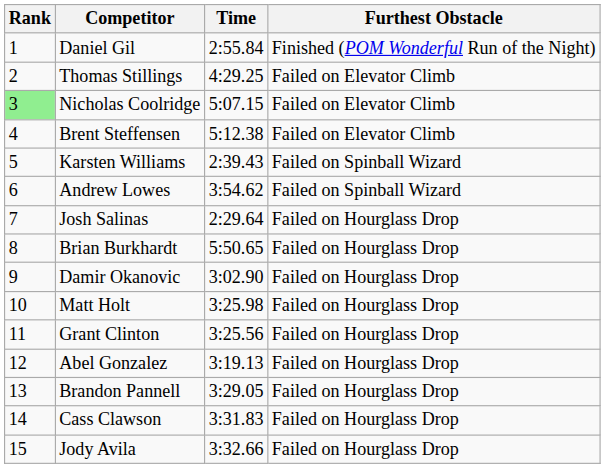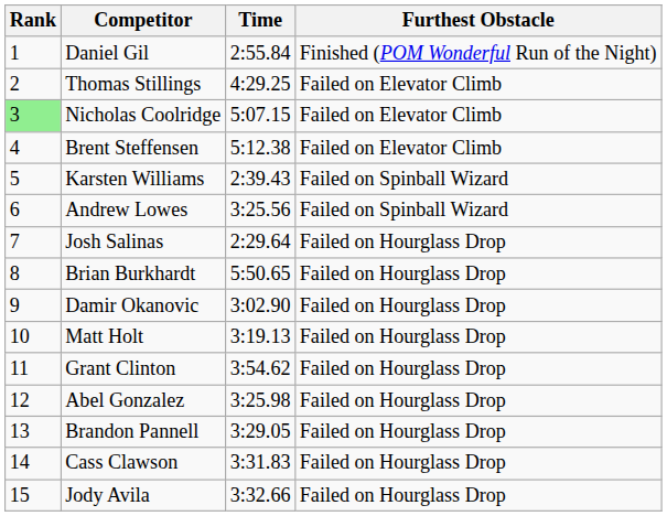 <table class="wikitable sortable mw-collapsible">
 <tr>
 <th>Rank</th>
 <th>Competitor</th>
 <th>Time</th>
 <th>Furthest Obstacle</th>
 </tr>
 <tr>
 <td>1</td>
 <td>Daniel Gil</td>
 <td>2:55.84</td>
 <td>Finished (<em><a href='#'>POM Wonderful</a></em> Run of the Night)</td>
 </tr>
 <tr>
 <td>2</td>
 <td>Thomas Stillings</td>
 <td>4:29.25</td>
 <td>Failed on Elevator Climb</td>
 </tr>
 <tr>
 <td style="background: lightgreen;">3</td>
 <td>Nicholas Coolridge</td>
 <td>5:07.15</td>
 <td>Failed on Elevator Climb</td>
 </tr>
 <tr>
 <td>4</td>
 <td>Brent Steffensen</td>
 <td>5:12.38</td>
 <td>Failed on Elevator Climb</td>
 </tr>
 <tr>
 <td>5</td>
 <td>Karsten Williams</td>
 <td>2:39.43</td>
 <td>Failed on Spinball Wizard</td>
 </tr>
 <tr>
 <td>6</td>
 <td>Andrew Lowes</td>
-<td>3:54.62</td>
+<td>3:25.56</td>
 <td>Failed on Spinball Wizard</td>
 </tr>
 <tr>
 <td>7</td>
 <td>Josh Salinas</td>
 <td>2:29.64</td>
 <td>Failed on Hourglass Drop</td>
 </tr>
 <tr>
 <td>8</td>
 <td>Brian Burkhardt</td>
 <td>5:50.65</td>
 <td>Failed on Hourglass Drop</td>
 </tr>
 <tr>
 <td>9</td>
 <td>Damir Okanovic</td>
 <td>3:02.90</td>
 <td>Failed on Hourglass Drop</td>
 </tr>
 <tr>
 <td>10</td>
 <td>Matt Holt</td>
-<td>3:25.98</td>
+<td>3:19.13</td>
 <td>Failed on Hourglass Drop</td>
 </tr>
 <tr>
 <td>11</td>
 <td>Grant Clinton</td>
-<td>3:25.56</td>
+<td>3:54.62</td>
 <td>Failed on Hourglass Drop</td>
 </tr>
 <tr>
 <td>12</td>
 <td>Abel Gonzalez</td>
-<td>3:19.13</td>
+<td>3:25.98</td>
 <td>Failed on Hourglass Drop</td>
 </tr>
 <tr>
 <td>13</td>
 <td>Brandon Pannell</td>
 <td>3:29.05</td>
 <td>Failed on Hourglass Drop</td>
 </tr>
 <tr>
 <td>14</td>
 <td>Cass Clawson</td>
 <td>3:31.83</td>
 <td>Failed on Hourglass Drop</td>
 </tr>
 <tr>
 <td>15</td>
 <td>Jody Avila</td>
 <td>3:32.66</td>
 <td>Failed on Hourglass Drop</td>
 </tr>
 </table>
